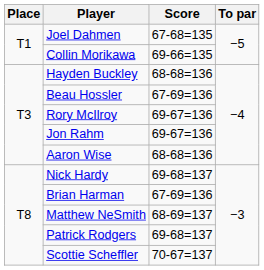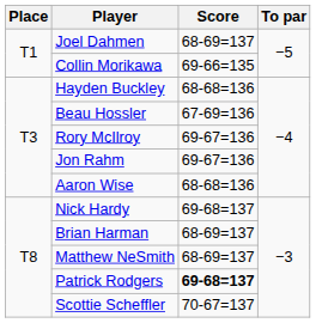 <table class="wikitable">
 <tr>
 <th>Place</th>
 <th>Player</th>
 <th>Score</th>
 <th>To par</th>
 </tr>
 <tr>
 <td rowspan=2 align=center>T1</td>
 <td> <a href='#'>Joel Dahmen</a></td>
-<td>67-68=135</td>
+<td>68-69=137</td>
 <td rowspan=2 align=center>−5</td>
 </tr>
 <tr>
 <td> <a href='#'>Collin Morikawa</a></td>
 <td>69-66=135</td>
 </tr>
 <tr>
 <td rowspan=5 align=center>T3</td>
 <td> <a href='#'>Hayden Buckley</a></td>
 <td>68-68=136</td>
 <td rowspan=5 align=center>−4</td>
 </tr>
 <tr>
 <td> <a href='#'>Beau Hossler</a></td>
 <td>67-69=136</td>
 </tr>
 <tr>
 <td> <a href='#'>Rory McIlroy</a></td>
 <td>69-67=136</td>
 </tr>
 <tr>
 <td> <a href='#'>Jon Rahm</a></td>
 <td>69-67=136</td>
 </tr>
 <tr>
 <td> <a href='#'>Aaron Wise</a></td>
 <td>68-68=136</td>
 </tr>
 <tr>
 <td rowspan=5 align=center>T8</td>
 <td> <a href='#'>Nick Hardy</a></td>
 <td>69-68=137</td>
 <td rowspan=5 align=center>−3</td>
 </tr>
 <tr>
 <td> <a href='#'>Brian Harman</a></td>
-<td>67-69=136</td>
+<td>68-69=137</td>
 </tr>
 <tr>
 <td> <a href='#'>Matthew NeSmith</a></td>
 <td>68-69=137</td>
 </tr>
 <tr>
 <td> <a href='#'>Patrick Rodgers</a></td>
-<td>69-68=137</td>
+<td><strong>69-68=137</strong></td>
 </tr>
 <tr>
 <td> <a href='#'>Scottie Scheffler</a></td>
 <td>70-67=137</td>
 </tr>
 </table>
